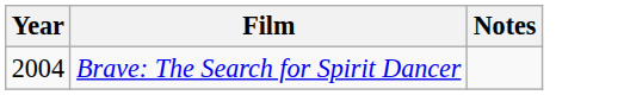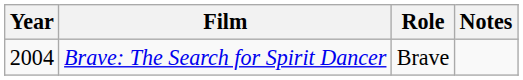 <table class="wikitable sortable">
 <tr>
 <th>Year</th>
 <th>Film</th>
+<th>Role</th>
 <th class="unsortable">Notes</th>
 </tr>
 <tr>
 <td>2004</td>
 <td><em><a href='#'>Brave: The Search for Spirit Dancer</a></em></td>
+<td>Brave</td>
 <td></td>
 </tr>
 </table>
